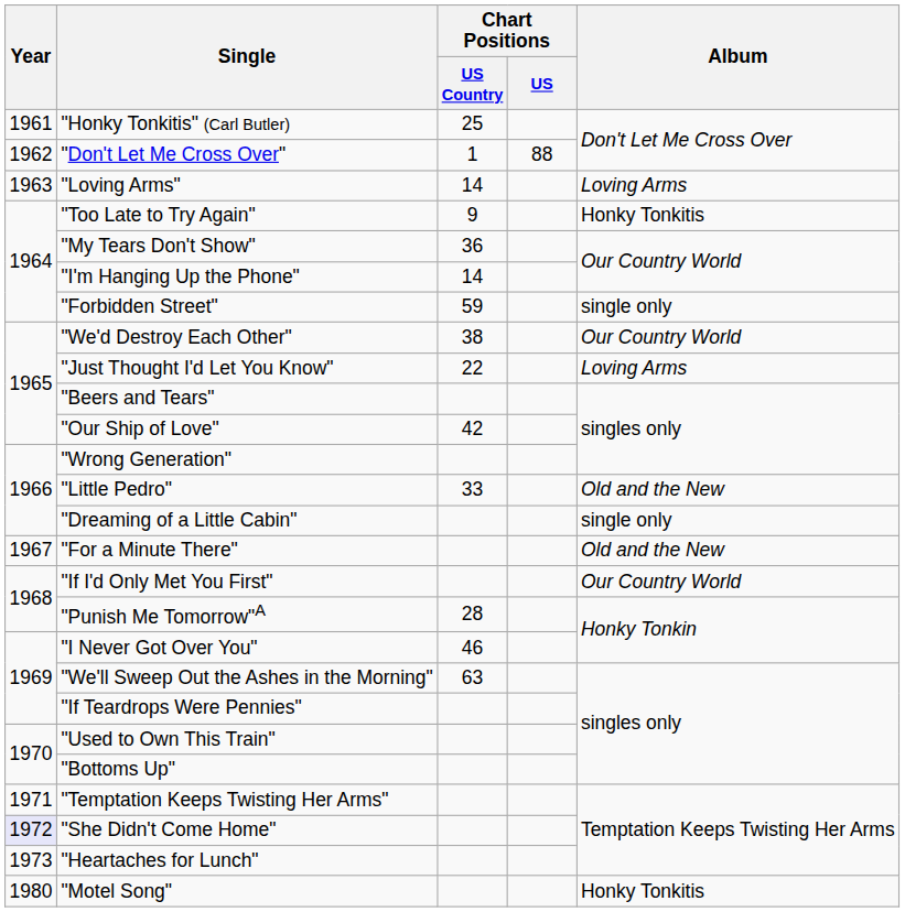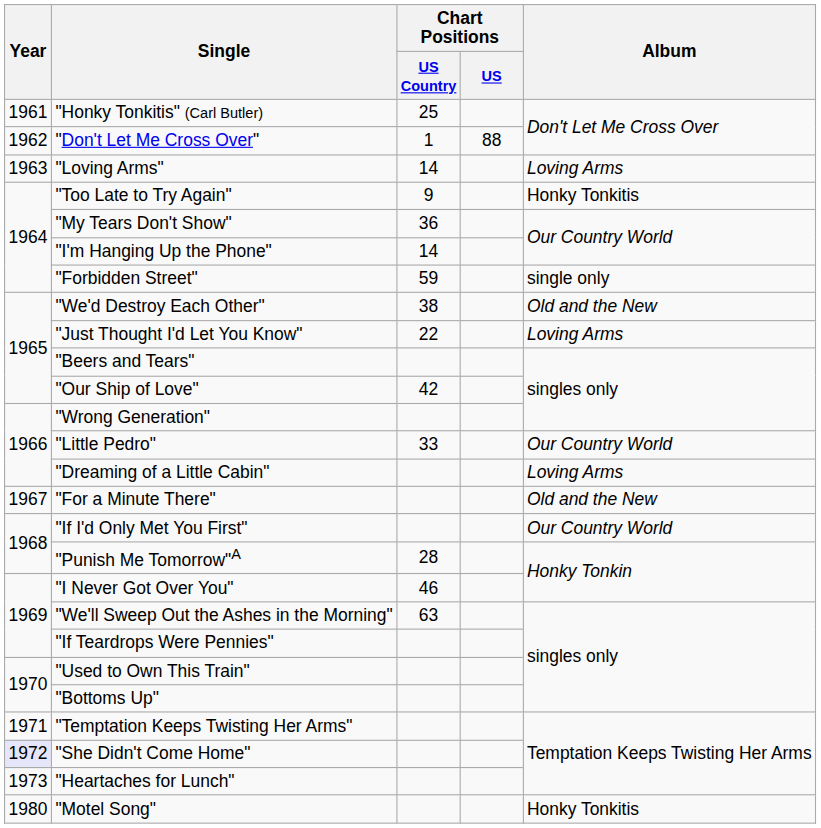 <table class="wikitable">
 <tr>
 <th rowspan="2">Year</th>
 <th rowspan="2">Single</th>
 <th colspan="2">Chart Positions</th>
 <th rowspan="2">Album</th>
 </tr>
 <tr>
 <th width="50"><small><a href='#'>US Country</a></small></th>
 <th width="50"><small><a href='#'>US</a></small></th>
 </tr>
 <tr>
 <td>1961</td>
 <td>"Honky Tonkitis" <small>(Carl Butler)</small></td>
 <td align="center">25</td>
 <td></td>
 <td rowspan="2"><em>Don't Let Me Cross Over</em></td>
 </tr>
 <tr>
 <td>1962</td>
 <td>"<a href='#'>Don't Let Me Cross Over</a>"</td>
 <td align="center">1</td>
 <td align="center">88</td>
 </tr>
 <tr>
 <td>1963</td>
 <td>"Loving Arms"</td>
 <td align="center">14</td>
 <td></td>
 <td><em>Loving Arms</em></td>
 </tr>
 <tr>
 <td rowspan="4">1964</td>
 <td>"Too Late to Try Again"</td>
 <td align="center">9</td>
 <td></td>
 <td></em>Honky Tonkitis<em></td>
 </tr>
 <tr>
 <td>"My Tears Don't Show"</td>
 <td align="center">36</td>
 <td></td>
 <td rowspan="2"><em>Our Country World</em></td>
 </tr>
 <tr>
 <td>"I'm Hanging Up the Phone"</td>
 <td align="center">14</td>
 <td></td>
 </tr>
 <tr>
 <td>"Forbidden Street"</td>
 <td align="center">59</td>
 <td></td>
 <td>single only</td>
 </tr>
 <tr>
 <td rowspan="4">1965</td>
 <td>"We'd Destroy Each Other"</td>
 <td align="center">38</td>
 <td></td>
-<td><em>Our Country World</em></td>
+<td><em>Old and the New</em></td>
 </tr>
 <tr>
 <td>"Just Thought I'd Let You Know"</td>
 <td align="center">22</td>
 <td></td>
 <td><em>Loving Arms</em></td>
 </tr>
 <tr>
 <td>"Beers and Tears"</td>
 <td></td>
 <td></td>
 <td rowspan="3">singles only</td>
 </tr>
 <tr>
 <td>"Our Ship of Love"</td>
 <td align="center">42</td>
 <td></td>
 </tr>
 <tr>
 <td rowspan="3">1966</td>
 <td>"Wrong Generation"</td>
 <td></td>
 <td></td>
 </tr>
 <tr>
 <td>"Little Pedro"</td>
 <td align="center">33</td>
 <td></td>
-<td><em>Old and the New</em></td>
+<td><em>Our Country World</em></td>
 </tr>
 <tr>
 <td>"Dreaming of a Little Cabin"</td>
 <td></td>
 <td></td>
-<td>single only</td>
+<td><em>Loving Arms</em></td>
 </tr>
 <tr>
 <td>1967</td>
 <td>"For a Minute There"</td>
 <td></td>
 <td></td>
 <td><em>Old and the New</em></td>
 </tr>
 <tr>
 <td rowspan="2">1968</td>
 <td>"If I'd Only Met You First"</td>
 <td></td>
 <td></td>
 <td><em>Our Country World</em></td>
 </tr>
 <tr>
 <td>"Punish Me Tomorrow"<sup>A</sup></td>
 <td align="center">28</td>
 <td></td>
 <td rowspan="2"><em>Honky Tonkin<strong></td>
 </tr>
 <tr>
 <td rowspan="3">1969</td>
 <td>"I Never Got Over You"</td>
 <td align="center">46</td>
 <td></td>
 </tr>
 <tr>
 <td>"We'll Sweep Out the Ashes in the Morning"</td>
 <td align="center">63</td>
 <td></td>
 <td rowspan="4">singles only</td>
 </tr>
 <tr>
 <td>"If Teardrops Were Pennies"</td>
 <td></td>
 <td></td>
 </tr>
 <tr>
 <td rowspan="2">1970</td>
 <td>"Used to Own This Train"</td>
 <td></td>
 <td></td>
 </tr>
 <tr>
 <td>"Bottoms Up"</td>
 <td></td>
 <td></td>
 </tr>
 <tr>
 <td>1971</td>
 <td>"Temptation Keeps Twisting Her Arms"</td>
 <td></td>
 <td></td>
 <td rowspan="3"></em>Temptation Keeps Twisting Her Arms<em></td>
 </tr>
 <tr>
 <td style="background: lavender;">1972</td>
 <td>"She Didn't Come Home"</td>
 <td></td>
 <td></td>
 </tr>
 <tr>
 <td>1973</td>
 <td>"Heartaches for Lunch"</td>
 <td></td>
 <td></td>
 </tr>
 <tr>
 <td>1980</td>
 <td>"Motel Song"</td>
 <td></td>
 <td></td>
 <td></em>Honky Tonkitis<em></td>
 </tr>
 </table>
